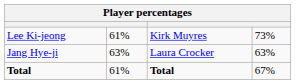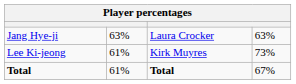 <table class="wikitable">
 <tr>
 <th colspan=4 width=400>Player percentages</th>
 </tr>
 <tr>
 <th colspan=2 width=200 style="white-space:nowrap;"></th>
 <th colspan=2 width=200 style="white-space:nowrap;"></th>
 </tr>
 <tr>
+<td><a href='#'>Jang Hye-ji</a></td>
+<td>63%</td>
+<td><a href='#'>Laura Crocker</a></td>
+<td>63%</td>
+</tr>
+<tr>
 <td><a href='#'>Lee Ki-jeong</a></td>
 <td>61%</td>
 <td><a href='#'>Kirk Muyres</a></td>
 <td>73%</td>
-</tr>
-<tr>
-<td><a href='#'>Jang Hye-ji</a></td>
-<td>63%</td>
-<td><a href='#'>Laura Crocker</a></td>
-<td>63%</td>
 </tr>
 <tr>
 <td><strong>Total</strong></td>
 <td>61%</td>
 <td><strong>Total</strong></td>
 <td>67%</td>
 </tr>
 </table>
